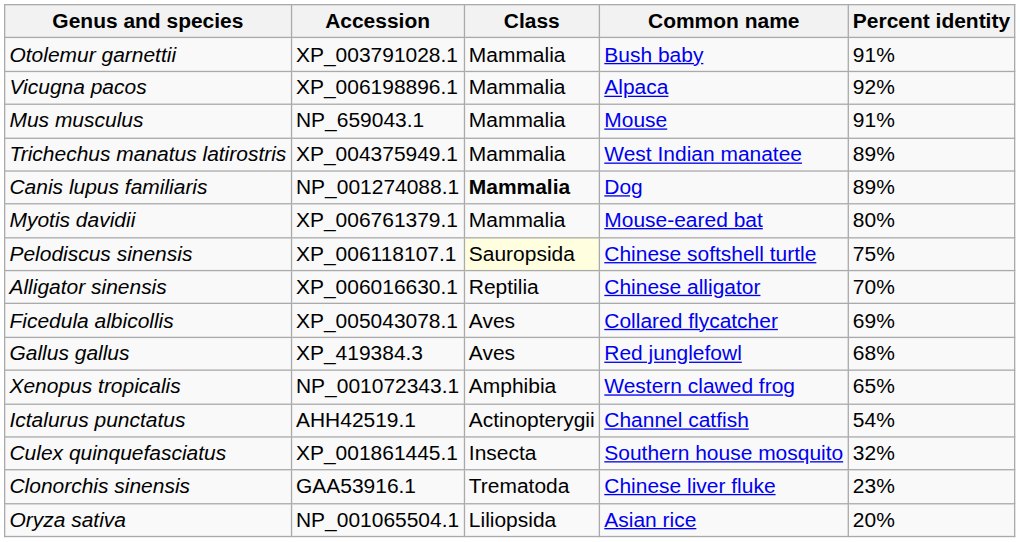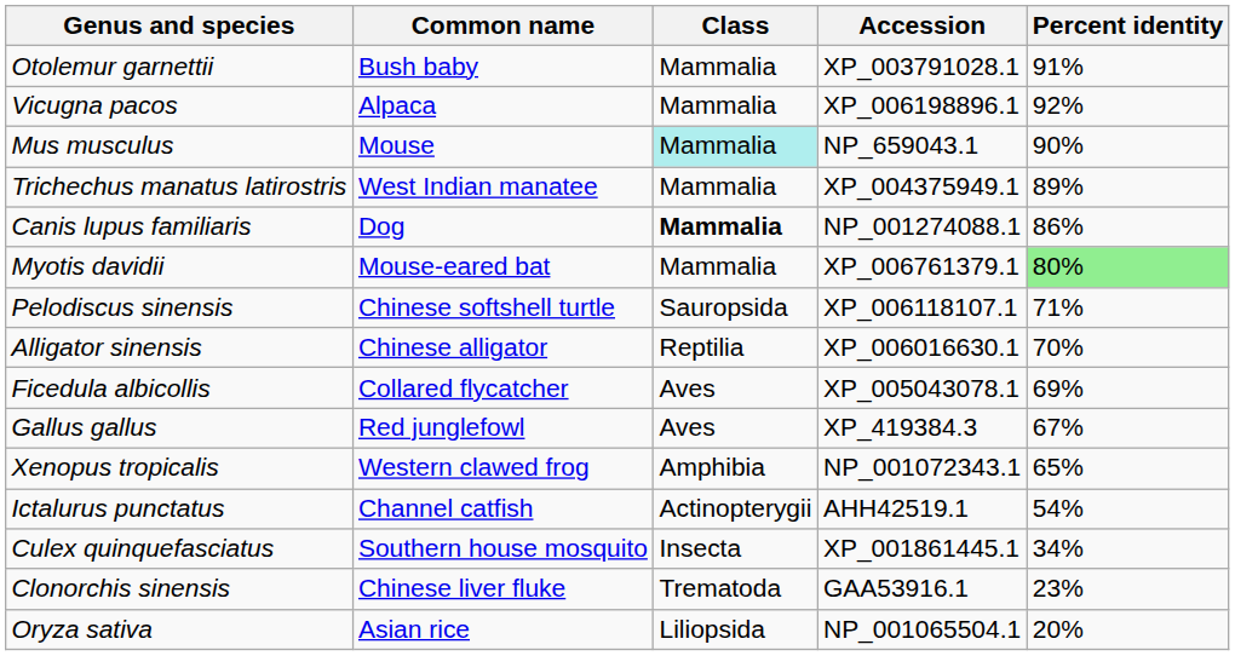 <table class="wikitable">
 <tr>
 <th>Genus and species</th>
+<th>Common name</th>
+<th>Class</th>
 <th>Accession</th>
-<th>Class</th>
-<th>Common name</th>
 <th>Percent identity</th>
 </tr>
 <tr>
 <td><em>Otolemur garnettii</em></td>
+<td><a href='#'>Bush baby</a></td>
+<td>Mammalia</td>
 <td>XP_003791028.1</td>
-<td>Mammalia</td>
-<td><a href='#'>Bush baby</a></td>
 <td>91%</td>
 </tr>
 <tr>
 <td><em>Vicugna pacos</em></td>
+<td><a href='#'>Alpaca</a></td>
+<td>Mammalia</td>
 <td>XP_006198896.1</td>
-<td>Mammalia</td>
-<td><a href='#'>Alpaca</a></td>
 <td>92%</td>
 </tr>
 <tr>
 <td><em>Mus musculus</em></td>
+<td><a href='#'>Mouse</a></td>
+<td style="background: paleturquoise;">Mammalia</td>
 <td>NP_659043.1</td>
-<td>Mammalia</td>
-<td><a href='#'>Mouse</a></td>
-<td>91%</td>
+<td>90%</td>
 </tr>
 <tr>
 <td><em>Trichechus manatus latirostris</em></td>
+<td><a href='#'>West Indian manatee</a></td>
+<td>Mammalia</td>
 <td>XP_004375949.1</td>
-<td>Mammalia</td>
-<td><a href='#'>West Indian manatee</a></td>
 <td>89%</td>
 </tr>
 <tr>
 <td><em>Canis lupus familiaris</em></td>
+<td><a href='#'>Dog</a></td>
+<td><strong>Mammalia</strong></td>
 <td>NP_001274088.1</td>
-<td><strong>Mammalia</strong></td>
-<td><a href='#'>Dog</a></td>
-<td>89%</td>
+<td>86%</td>
 </tr>
 <tr>
 <td><em>Myotis davidii</em></td>
+<td><a href='#'>Mouse-eared bat</a></td>
+<td>Mammalia</td>
 <td>XP_006761379.1</td>
-<td>Mammalia</td>
-<td><a href='#'>Mouse-eared bat</a></td>
-<td>80%</td>
+<td style="background: lightgreen;">80%</td>
 </tr>
 <tr>
 <td><em>Pelodiscus sinensis</em></td>
+<td><a href='#'>Chinese softshell turtle</a></td>
+<td>Sauropsida</td>
 <td>XP_006118107.1</td>
-<td style="background: lightyellow;">Sauropsida</td>
-<td><a href='#'>Chinese softshell turtle</a></td>
-<td>75%</td>
+<td>71%</td>
 </tr>
 <tr>
 <td><em>Alligator sinensis</em></td>
+<td><a href='#'>Chinese alligator</a></td>
+<td>Reptilia</td>
 <td>XP_006016630.1</td>
-<td>Reptilia</td>
-<td><a href='#'>Chinese alligator</a></td>
 <td>70%</td>
 </tr>
 <tr>
 <td><em>Ficedula albicollis</em></td>
+<td><a href='#'>Collared flycatcher</a></td>
+<td>Aves</td>
 <td>XP_005043078.1</td>
-<td>Aves</td>
-<td><a href='#'>Collared flycatcher</a></td>
 <td>69%</td>
 </tr>
 <tr>
 <td><em>Gallus gallus</em></td>
+<td><a href='#'>Red junglefowl</a></td>
+<td>Aves</td>
 <td>XP_419384.3</td>
-<td>Aves</td>
-<td><a href='#'>Red junglefowl</a></td>
-<td>68%</td>
+<td>67%</td>
 </tr>
 <tr>
 <td><em>Xenopus tropicalis</em></td>
+<td><a href='#'>Western clawed frog</a></td>
+<td>Amphibia</td>
 <td>NP_001072343.1</td>
-<td>Amphibia</td>
-<td><a href='#'>Western clawed frog</a></td>
 <td>65%</td>
 </tr>
 <tr>
 <td><em>Ictalurus punctatus</em></td>
+<td><a href='#'>Channel catfish</a></td>
+<td>Actinopterygii</td>
 <td>AHH42519.1</td>
-<td>Actinopterygii</td>
-<td><a href='#'>Channel catfish</a></td>
 <td>54%</td>
 </tr>
 <tr>
 <td><em>Culex quinquefasciatus</em></td>
+<td><a href='#'>Southern house mosquito</a></td>
+<td>Insecta</td>
 <td>XP_001861445.1</td>
-<td>Insecta</td>
-<td><a href='#'>Southern house mosquito</a></td>
-<td>32%</td>
+<td>34%</td>
 </tr>
 <tr>
 <td><em>Clonorchis sinensis</em></td>
+<td><a href='#'>Chinese liver fluke</a></td>
+<td>Trematoda</td>
 <td>GAA53916.1</td>
-<td>Trematoda</td>
-<td><a href='#'>Chinese liver fluke</a></td>
 <td>23%</td>
 </tr>
 <tr>
 <td><em>Oryza sativa</em></td>
+<td><a href='#'>Asian rice</a></td>
+<td>Liliopsida</td>
 <td>NP_001065504.1</td>
-<td>Liliopsida</td>
-<td><a href='#'>Asian rice</a></td>
 <td>20%</td>
 </tr>
 </table>
